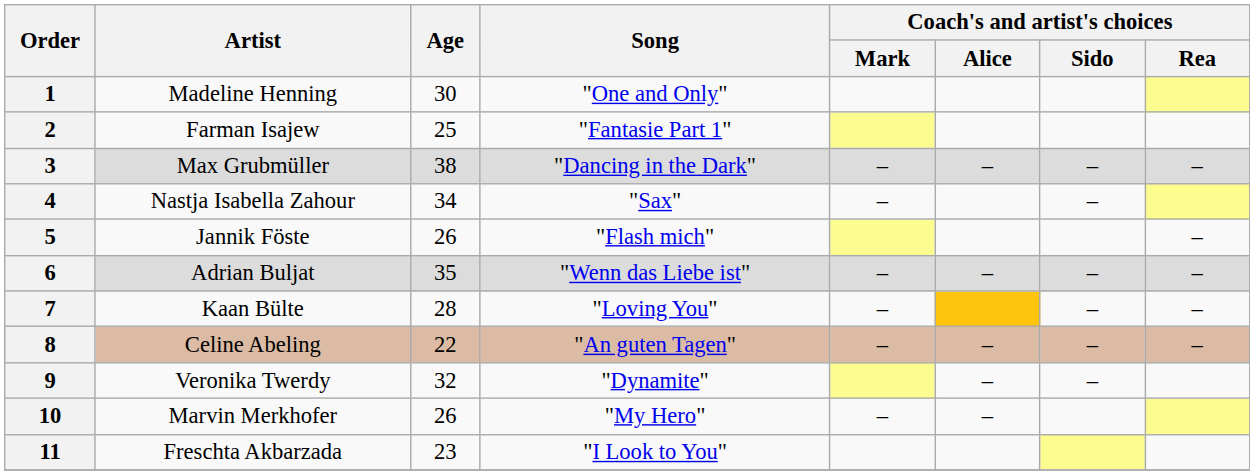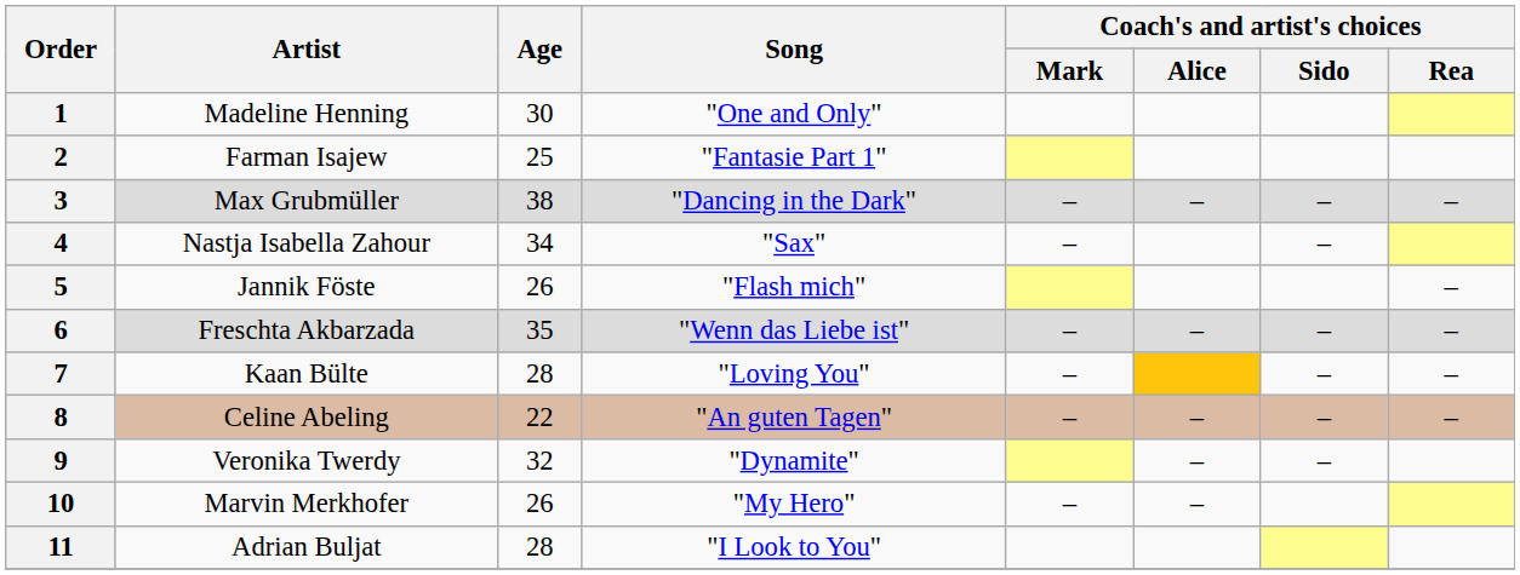 <table class="wikitable" style="text-align:center; width:100%;">
 <tr>
 <th scope="col" rowspan="2" style="width:04%;">Order</th>
 <th scope="col" rowspan="2" style="width:18%;">Artist</th>
 <th scope="col" rowspan="2" style="width:04%;">Age</th>
 <th scope="col" rowspan="2" style="width:20%;">Song</th>
 <th scope="col" colspan="4" style="width:24%;">Coach's and artist's choices</th>
 </tr>
 <tr>
 <th style="width:06%;">Mark</th>
 <th style="width:06%;">Alice</th>
 <th style="width:06%;">Sido</th>
 <th style="width:06%;">Rea</th>
 </tr>
 <tr>
 <th>1</th>
 <td>Madeline Henning</td>
 <td>30</td>
 <td>"<a href='#'>One and Only</a>"</td>
 <td><strong></strong></td>
 <td><strong></strong></td>
 <td><strong></strong></td>
 <td style="background: #fdfc8f;"><strong></strong></td>
 </tr>
 <tr>
 <th>2</th>
 <td>Farman Isajew</td>
 <td>25</td>
 <td>"<a href='#'>Fantasie Part 1</a>"</td>
 <td style="background: #fdfc8f;"><strong></strong></td>
 <td><strong></strong></td>
 <td><strong></strong></td>
 <td><strong></strong></td>
 </tr>
 <tr style="background: #dcdcdc;" |>
 <th>3</th>
 <td>Max Grubmüller</td>
 <td>38</td>
 <td>"<a href='#'>Dancing in the Dark</a>"</td>
 <td>–</td>
 <td>–</td>
 <td>–</td>
 <td>–</td>
 </tr>
 <tr>
 <th>4</th>
 <td>Nastja Isabella Zahour</td>
 <td>34</td>
 <td>"<a href='#'>Sax</a>"</td>
 <td>–</td>
 <td><strong></strong></td>
 <td>–</td>
 <td style="background: #fdfc8f;"><strong></strong></td>
 </tr>
 <tr>
 <th>5</th>
 <td>Jannik Föste</td>
 <td>26</td>
 <td>"<a href='#'>Flash mich</a>"</td>
 <td style="background: #fdfc8f;"><strong></strong></td>
 <td><strong></strong></td>
 <td><strong></strong></td>
 <td>–</td>
 </tr>
 <tr style="background: #dcdcdc;" |>
 <th>6</th>
-<td>Adrian Buljat</td>
+<td>Freschta Akbarzada</td>
 <td>35</td>
 <td>"<a href='#'>Wenn das Liebe ist</a>"</td>
 <td>–</td>
 <td>–</td>
 <td>–</td>
 <td>–</td>
 </tr>
 <tr>
 <th>7</th>
 <td>Kaan Bülte</td>
 <td>28</td>
 <td>"<a href='#'>Loving You</a>"</td>
 <td>–</td>
 <td style="background: #ffc40c;"><strong></strong></td>
 <td>–</td>
 <td>–</td>
 </tr>
 <tr style="background: #dbbba4;" |>
 <th>8</th>
 <td>Celine Abeling</td>
 <td>22</td>
 <td>"<a href='#'>An guten Tagen</a>"</td>
 <td>–</td>
 <td>–</td>
 <td>–</td>
 <td>–</td>
 </tr>
 <tr>
 <th>9</th>
 <td>Veronika Twerdy</td>
 <td>32</td>
 <td>"<a href='#'>Dynamite</a>"</td>
 <td style="background: #fdfc8f;"><strong></strong></td>
 <td>–</td>
 <td>–</td>
 <td><strong></strong></td>
 </tr>
 <tr>
 <th>10</th>
 <td>Marvin Merkhofer</td>
 <td>26</td>
 <td>"<a href='#'>My Hero</a>"</td>
 <td>–</td>
 <td>–</td>
 <td><strong></strong></td>
 <td style="background: #fdfc8f;"><strong></strong></td>
 </tr>
 <tr>
 <th>11</th>
-<td>Freschta Akbarzada</td>
-<td>23</td>
+<td>Adrian Buljat</td>
+<td>28</td>
 <td>"<a href='#'>I Look to You</a>"</td>
 <td><strong></strong></td>
 <td><strong></strong></td>
 <td style="background: #fdfc8f;"><strong></strong></td>
 <td><strong></strong></td>
 </tr>
 <tr>
 </tr>
 </table>
